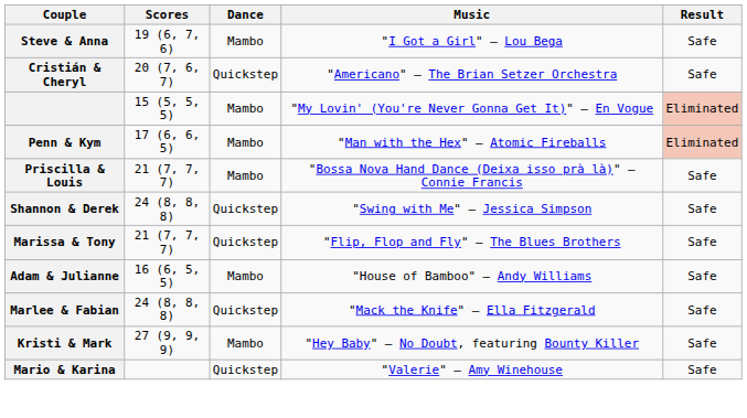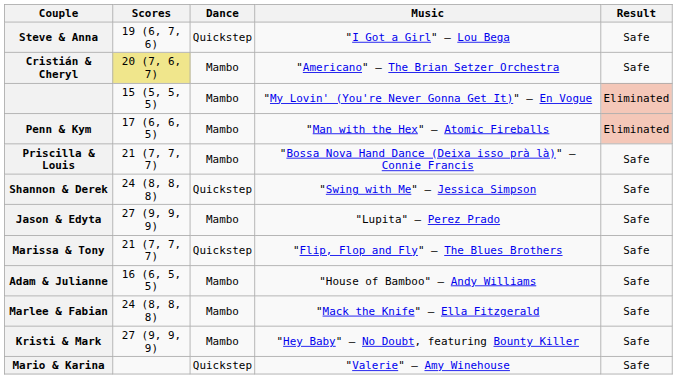 <table class="wikitable sortable" style="text-align:center; width:90%">
 <tr>
 <th scope="col">Couple</th>
 <th scope="col">Scores</th>
 <th scope="col" class="unsortable">Dance</th>
 <th scope="col" class="unsortable">Music</th>
 <th scope="col" class="unsortable">Result</th>
 </tr>
 <tr>
 <th scope="row">Steve & Anna</th>
 <td>19 (6, 7, 6)</td>
-<td>Mambo</td>
+<td>Quickstep</td>
 <td>"<a href='#'>I Got a Girl</a>" — <a href='#'>Lou Bega</a></td>
 <td>Safe</td>
 </tr>
 <tr>
 <th scope="row">Cristián & Cheryl</th>
-<td>20 (7, 6, 7)</td>
-<td>Quickstep</td>
+<td style="background: khaki;">20 (7, 6, 7)</td>
+<td>Mambo</td>
 <td>"<a href='#'>Americano</a>" — <a href='#'>The Brian Setzer Orchestra</a></td>
 <td>Safe</td>
 </tr>
 <tr>
 <th scope="row"></th>
 <td>15 (5, 5, 5)</td>
 <td>Mambo</td>
 <td>"<a href='#'>My Lovin' (You're Never Gonna Get It)</a>" — <a href='#'>En Vogue</a></td>
 <td bgcolor=f4c7b8>Eliminated</td>
 </tr>
 <tr>
 <th scope="row">Penn & Kym</th>
 <td>17 (6, 6, 5)</td>
 <td>Mambo</td>
 <td>"<a href='#'>Man with the Hex</a>" — <a href='#'>Atomic Fireballs</a></td>
 <td bgcolor=f4c7b8>Eliminated</td>
 </tr>
 <tr>
 <th scope="row">Priscilla & Louis</th>
 <td>21 (7, 7, 7)</td>
 <td>Mambo</td>
 <td>"<a href='#'>Bossa Nova Hand Dance (Deixa isso prà là)</a>" — <a href='#'>Connie Francis</a></td>
 <td>Safe</td>
 </tr>
 <tr>
 <th scope="row">Shannon & Derek</th>
 <td>24 (8, 8, 8)</td>
 <td>Quickstep</td>
 <td>"<a href='#'>Swing with Me</a>" — <a href='#'>Jessica Simpson</a></td>
 <td>Safe</td>
 </tr>
 <tr>
+<th scope="row">Jason & Edyta</th>
+<td>27 (9, 9, 9)</td>
+<td>Mambo</td>
+<td>"Lupita" — <a href='#'>Perez Prado</a></td>
+<td>Safe</td>
+</tr>
+<tr>
 <th scope="row">Marissa & Tony</th>
 <td>21 (7, 7, 7)</td>
 <td>Quickstep</td>
 <td>"<a href='#'>Flip, Flop and Fly</a>" — <a href='#'>The Blues Brothers</a></td>
 <td>Safe</td>
 </tr>
 <tr>
 <th scope="row">Adam & Julianne</th>
 <td>16 (6, 5, 5)</td>
 <td>Mambo</td>
 <td>"House of Bamboo" — <a href='#'>Andy Williams</a></td>
 <td>Safe</td>
 </tr>
 <tr>
 <th scope="row">Marlee & Fabian</th>
 <td>24 (8, 8, 8)</td>
-<td>Quickstep</td>
+<td>Mambo</td>
 <td>"<a href='#'>Mack the Knife</a>" — <a href='#'>Ella Fitzgerald</a></td>
 <td>Safe</td>
 </tr>
 <tr>
 <th scope="row">Kristi & Mark</th>
 <td>27 (9, 9, 9)</td>
 <td>Mambo</td>
 <td>"<a href='#'>Hey Baby</a>" — <a href='#'>No Doubt</a>, featuring <a href='#'>Bounty Killer</a></td>
 <td>Safe</td>
 </tr>
 <tr>
 <th scope="row">Mario & Karina</th>
 <td></td>
 <td>Quickstep</td>
 <td>"<a href='#'>Valerie</a>" — <a href='#'>Amy Winehouse</a></td>
 <td>Safe</td>
 </tr>
 </table>
